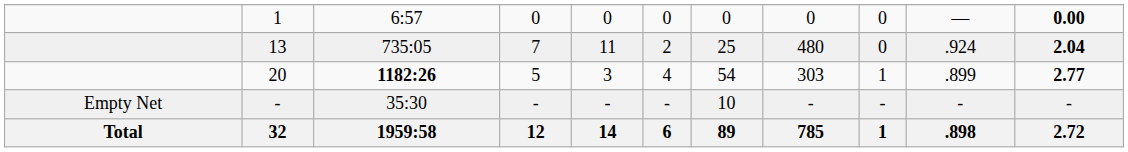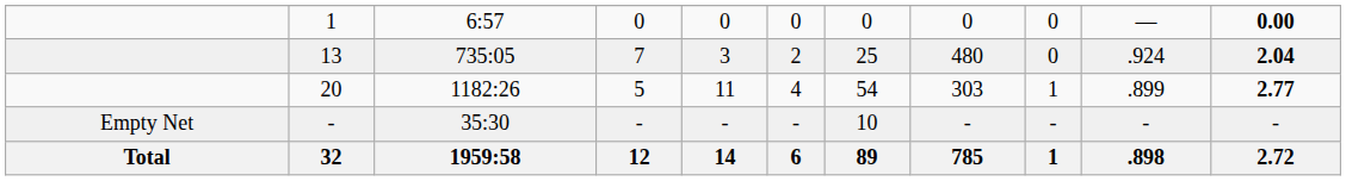 <table class="wikitable sortable" width ="1000">
 <tr align="center">
 </tr>
 <tr align="center" bgcolor="">
 <td></td>
 <td>1</td>
 <td>6:57</td>
 <td>0</td>
 <td>0</td>
 <td>0</td>
 <td>0</td>
 <td>0</td>
 <td>0</td>
 <td>—</td>
 <td><strong>0.00</strong></td>
 </tr>
 <tr align="center" bgcolor="f0f0f0">
 <td></td>
 <td>13</td>
 <td>735:05</td>
 <td>7</td>
-<td>11</td>
+<td>3</td>
 <td>2</td>
 <td>25</td>
 <td>480</td>
 <td>0</td>
 <td>.924</td>
 <td><strong>2.04</strong></td>
 </tr>
 <tr align="center" bgcolor="">
 <td></td>
 <td>20</td>
-<td><strong>1182:26</strong></td>
+<td>1182:26</td>
 <td>5</td>
-<td>3</td>
+<td>11</td>
 <td>4</td>
 <td>54</td>
 <td>303</td>
 <td>1</td>
 <td>.899</td>
 <td><strong>2.77</strong></td>
 </tr>
 <tr align="center" bgcolor="f0f0f0">
 <td>Empty Net</td>
 <td>-</td>
 <td>35:30</td>
 <td>-</td>
 <td>-</td>
 <td>-</td>
 <td>10</td>
 <td>-</td>
 <td>-</td>
 <td>-</td>
 <td>-</td>
 </tr>
 <tr>
 <th>Total</th>
 <th>32</th>
 <th>1959:58</th>
 <th>12</th>
 <th>14</th>
 <th>6</th>
 <th>89</th>
 <th>785</th>
 <th>1</th>
 <th>.898</th>
 <th>2.72</th>
 </tr>
 </table>
